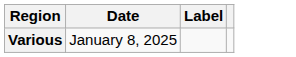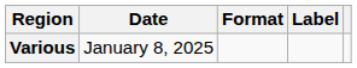 <table class="wikitable plainrowheaders" style="text-align:center">
 <tr>
 <th scope="col">Region</th>
 <th scope="col">Date</th>
+<th scope="col">Format</th>
 <th scope="col">Label</th>
 <th scope="col"></th>
 </tr>
 <tr>
 <th scope="row">Various</th>
 <td>January 8, 2025</td>
 <td></td>
 <td></td>
+<td></td>
 </tr>
 </table>
